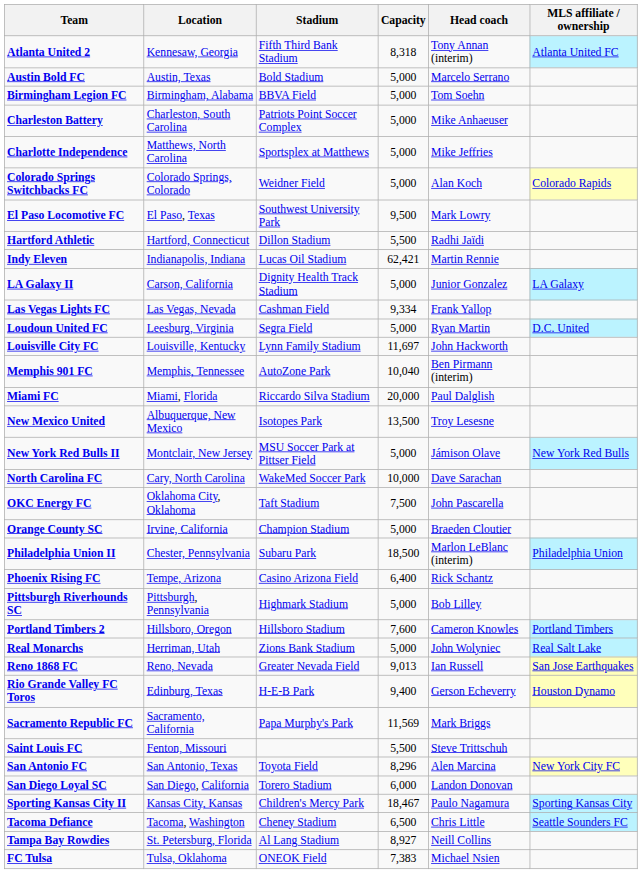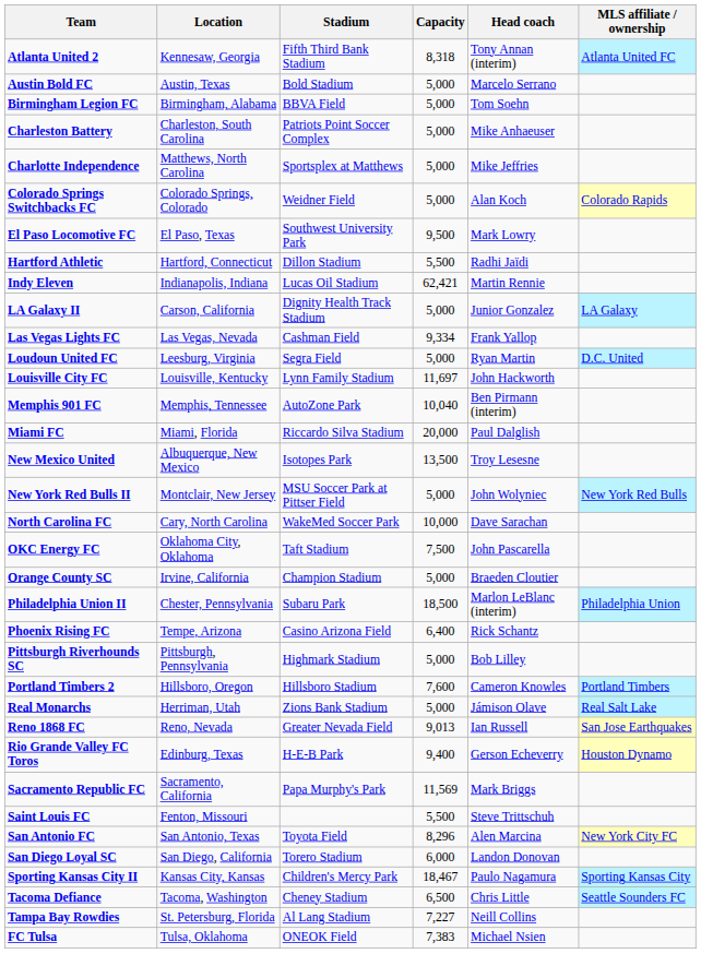 <table class="wikitable sortable" border="1">
 <tr>
 <th>Team</th>
 <th>Location</th>
 <th>Stadium</th>
 <th>Capacity</th>
 <th>Head coach</th>
 <th>MLS affiliate / ownership</th>
 </tr>
 <tr>
 <td><strong><a href='#'>Atlanta United 2</a></strong></td>
 <td><a href='#'>Kennesaw, Georgia</a></td>
 <td><a href='#'>Fifth Third Bank Stadium</a> </td>
 <td style="text-align:center;">8,318</td>
 <td> <a href='#'>Tony Annan</a> (interim)</td>
 <td bgcolor=BBF3FF><a href='#'>Atlanta United FC</a></td>
 </tr>
 <tr>
 <td><strong><a href='#'>Austin Bold FC</a></strong></td>
 <td><a href='#'>Austin, Texas</a></td>
 <td><a href='#'>Bold Stadium</a></td>
 <td style="text-align:center;">5,000</td>
 <td> <a href='#'>Marcelo Serrano</a></td>
 <td></td>
 </tr>
 <tr>
 <td><strong><a href='#'>Birmingham Legion FC</a></strong></td>
 <td><a href='#'>Birmingham, Alabama</a></td>
 <td><a href='#'>BBVA Field</a></td>
 <td style="text-align:center;">5,000</td>
 <td> <a href='#'>Tom Soehn</a></td>
 <td></td>
 </tr>
 <tr>
 <td><strong><a href='#'>Charleston Battery</a></strong></td>
 <td><a href='#'>Charleston, South Carolina</a></td>
 <td><a href='#'>Patriots Point Soccer Complex</a></td>
 <td style="text-align:center;">5,000</td>
 <td> <a href='#'>Mike Anhaeuser</a></td>
 <td></td>
 </tr>
 <tr>
 <td><strong><a href='#'>Charlotte Independence</a></strong></td>
 <td><a href='#'>Matthews, North Carolina</a></td>
 <td><a href='#'>Sportsplex at Matthews</a></td>
 <td style="text-align:center;">5,000</td>
 <td> <a href='#'>Mike Jeffries</a></td>
 <td></td>
 </tr>
 <tr>
 <td><strong><a href='#'>Colorado Springs Switchbacks FC</a></strong></td>
 <td><a href='#'>Colorado Springs, Colorado</a></td>
 <td><a href='#'>Weidner Field</a> </td>
 <td style="text-align:center;">5,000</td>
 <td> <a href='#'>Alan Koch</a></td>
 <td bgcolor=FFFFBB><a href='#'>Colorado Rapids</a></td>
 </tr>
 <tr>
 <td><strong><a href='#'>El Paso Locomotive FC</a></strong></td>
 <td><a href='#'>El Paso</a>, <a href='#'>Texas</a></td>
 <td><a href='#'>Southwest University Park</a> </td>
 <td style="text-align:center;">9,500</td>
 <td> <a href='#'>Mark Lowry</a></td>
 <td></td>
 </tr>
 <tr>
 <td><strong><a href='#'>Hartford Athletic</a></strong></td>
 <td><a href='#'>Hartford, Connecticut</a></td>
 <td><a href='#'>Dillon Stadium</a> </td>
 <td style="text-align:center;">5,500</td>
 <td> <a href='#'>Radhi Jaïdi</a></td>
 <td></td>
 </tr>
 <tr>
 <td><strong><a href='#'>Indy Eleven</a></strong></td>
 <td><a href='#'>Indianapolis, Indiana</a></td>
 <td><a href='#'>Lucas Oil Stadium</a> </td>
 <td style="text-align:center;">62,421</td>
 <td> <a href='#'>Martin Rennie</a></td>
 <td></td>
 </tr>
 <tr>
 <td><strong><a href='#'>LA Galaxy II</a></strong></td>
 <td><a href='#'>Carson, California</a></td>
 <td><a href='#'>Dignity Health Track Stadium</a></td>
 <td style="text-align:center;">5,000</td>
 <td> <a href='#'>Junior Gonzalez</a></td>
 <td bgcolor=BBF3FF><a href='#'>LA Galaxy</a></td>
 </tr>
 <tr>
 <td><strong><a href='#'>Las Vegas Lights FC</a></strong></td>
 <td><a href='#'>Las Vegas, Nevada</a></td>
 <td><a href='#'>Cashman Field</a></td>
 <td style="text-align:center;">9,334</td>
 <td> <a href='#'>Frank Yallop</a></td>
 <td></td>
 </tr>
 <tr>
 <td><strong><a href='#'>Loudoun United FC</a></strong></td>
 <td><a href='#'>Leesburg, Virginia</a></td>
 <td><a href='#'>Segra Field</a></td>
 <td style="text-align:center;">5,000</td>
 <td> <a href='#'>Ryan Martin</a></td>
 <td bgcolor=BBF3FF><a href='#'>D.C. United</a></td>
 </tr>
 <tr>
 <td><strong><a href='#'>Louisville City FC</a></strong></td>
 <td><a href='#'>Louisville, Kentucky</a></td>
 <td><a href='#'>Lynn Family Stadium</a></td>
 <td style="text-align:center;">11,697</td>
 <td> <a href='#'>John Hackworth</a></td>
 <td></td>
 </tr>
 <tr>
 <td><strong><a href='#'>Memphis 901 FC</a></strong></td>
 <td><a href='#'>Memphis, Tennessee</a></td>
 <td><a href='#'>AutoZone Park</a> </td>
 <td style="text-align:center;">10,040</td>
 <td> <a href='#'>Ben Pirmann</a> (interim)</td>
 <td></td>
 </tr>
 <tr>
 <td><strong><a href='#'>Miami FC</a></strong></td>
 <td><a href='#'>Miami</a>, <a href='#'>Florida</a></td>
 <td><a href='#'>Riccardo Silva Stadium</a> </td>
 <td style="text-align:center;">20,000</td>
 <td> <a href='#'>Paul Dalglish</a></td>
 <td></td>
 </tr>
 <tr>
 <td><strong><a href='#'>New Mexico United</a></strong></td>
 <td><a href='#'>Albuquerque, New Mexico</a></td>
 <td><a href='#'>Isotopes Park</a> </td>
 <td style="text-align:center;">13,500</td>
 <td> <a href='#'>Troy Lesesne</a></td>
 <td></td>
 </tr>
 <tr>
 <td><strong><a href='#'>New York Red Bulls II</a></strong></td>
 <td><a href='#'>Montclair, New Jersey</a></td>
 <td><a href='#'>MSU Soccer Park at Pittser Field</a></td>
 <td style="text-align:center;">5,000</td>
-<td> <a href='#'>Jámison Olave</a></td>
+<td> <a href='#'>John Wolyniec</a></td>
 <td bgcolor=BBF3FF><a href='#'>New York Red Bulls</a></td>
 </tr>
 <tr>
 <td><strong><a href='#'>North Carolina FC</a></strong></td>
 <td><a href='#'>Cary, North Carolina</a></td>
 <td><a href='#'>WakeMed Soccer Park</a></td>
 <td style="text-align:center;">10,000</td>
 <td> <a href='#'>Dave Sarachan</a></td>
 <td></td>
 </tr>
 <tr>
 <td><strong><a href='#'>OKC Energy FC</a></strong></td>
 <td><a href='#'>Oklahoma City</a>, <a href='#'>Oklahoma</a></td>
 <td><a href='#'>Taft Stadium</a> </td>
 <td style="text-align:center;">7,500</td>
 <td> <a href='#'>John Pascarella</a></td>
 <td></td>
 </tr>
 <tr>
 <td><strong><a href='#'>Orange County SC</a></strong></td>
 <td><a href='#'>Irvine, California</a></td>
 <td><a href='#'>Champion Stadium</a></td>
 <td style="text-align:center;">5,000</td>
 <td> <a href='#'>Braeden Cloutier</a></td>
 <td></td>
 </tr>
 <tr>
 <td><strong><a href='#'>Philadelphia Union II</a></strong></td>
 <td><a href='#'>Chester, Pennsylvania</a></td>
 <td><a href='#'>Subaru Park</a></td>
 <td style="text-align:center;">18,500</td>
 <td> <a href='#'>Marlon LeBlanc</a> (interim)</td>
 <td bgcolor=BBF3FF><a href='#'>Philadelphia Union</a></td>
 </tr>
 <tr>
 <td><strong><a href='#'>Phoenix Rising FC</a></strong></td>
 <td><a href='#'>Tempe, Arizona</a></td>
 <td><a href='#'>Casino Arizona Field</a></td>
 <td style="text-align:center;">6,400</td>
 <td>  <a href='#'>Rick Schantz</a></td>
 <td></td>
 </tr>
 <tr>
 <td><strong><a href='#'>Pittsburgh Riverhounds SC</a></strong></td>
 <td><a href='#'>Pittsburgh</a>, <a href='#'>Pennsylvania</a></td>
 <td><a href='#'>Highmark Stadium</a></td>
 <td style="text-align:center;">5,000</td>
 <td> <a href='#'>Bob Lilley</a></td>
 <td></td>
 </tr>
 <tr>
 <td><strong><a href='#'>Portland Timbers 2</a></strong></td>
 <td><a href='#'>Hillsboro, Oregon</a></td>
 <td><a href='#'>Hillsboro Stadium</a> </td>
 <td style="text-align:center;">7,600</td>
 <td> <a href='#'>Cameron Knowles</a></td>
 <td bgcolor=BBF3FF><a href='#'>Portland Timbers</a></td>
 </tr>
 <tr>
 <td><strong><a href='#'>Real Monarchs</a></strong></td>
 <td><a href='#'>Herriman, Utah</a></td>
 <td><a href='#'>Zions Bank Stadium</a></td>
 <td style="text-align:center;">5,000</td>
-<td> <a href='#'>John Wolyniec</a></td>
+<td> <a href='#'>Jámison Olave</a></td>
 <td bgcolor=BBF3FF><a href='#'>Real Salt Lake</a></td>
 </tr>
 <tr>
 <td><strong><a href='#'>Reno 1868 FC</a></strong></td>
 <td><a href='#'>Reno, Nevada</a></td>
 <td><a href='#'>Greater Nevada Field</a> </td>
 <td style="text-align:center;">9,013</td>
 <td> <a href='#'>Ian Russell</a></td>
 <td bgcolor=FFFFBB><a href='#'>San Jose Earthquakes</a></td>
 </tr>
 <tr>
 <td><strong><a href='#'>Rio Grande Valley FC Toros</a></strong></td>
 <td><a href='#'>Edinburg, Texas</a></td>
 <td><a href='#'>H-E-B Park</a></td>
 <td style="text-align:center;">9,400</td>
 <td> <a href='#'>Gerson Echeverry</a></td>
 <td bgcolor=FFFFBB><a href='#'>Houston Dynamo</a></td>
 </tr>
 <tr>
 <td><strong><a href='#'>Sacramento Republic FC</a></strong></td>
 <td><a href='#'>Sacramento, California</a></td>
 <td><a href='#'>Papa Murphy's Park</a></td>
 <td style="text-align:center;">11,569</td>
 <td> <a href='#'>Mark Briggs</a></td>
 <td></td>
 </tr>
 <tr>
 <td><strong><a href='#'>Saint Louis FC</a></strong></td>
 <td><a href='#'>Fenton, Missouri</a></td>
 <td></td>
 <td style="text-align:center;">5,500</td>
 <td> <a href='#'>Steve Trittschuh</a></td>
 <td></td>
 </tr>
 <tr>
 <td><strong><a href='#'>San Antonio FC</a></strong></td>
 <td><a href='#'>San Antonio, Texas</a></td>
 <td><a href='#'>Toyota Field</a></td>
 <td style="text-align:center;">8,296</td>
 <td> <a href='#'>Alen Marcina</a></td>
 <td bgcolor=FFFFBB><a href='#'>New York City FC</a></td>
 </tr>
 <tr>
 <td><strong><a href='#'>San Diego Loyal SC</a></strong></td>
 <td><a href='#'>San Diego</a>, <a href='#'>California</a></td>
 <td><a href='#'>Torero Stadium</a> </td>
 <td style="text-align:center;">6,000</td>
 <td> <a href='#'>Landon Donovan</a></td>
 <td></td>
 </tr>
 <tr>
 <td><strong><a href='#'>Sporting Kansas City II</a></strong></td>
 <td><a href='#'>Kansas City, Kansas</a></td>
 <td><a href='#'>Children's Mercy Park</a></td>
 <td style="text-align:center;">18,467</td>
 <td> <a href='#'>Paulo Nagamura</a></td>
 <td bgcolor=BBF3FF><a href='#'>Sporting Kansas City</a></td>
 </tr>
 <tr>
 <td><strong><a href='#'>Tacoma Defiance</a></strong></td>
 <td><a href='#'>Tacoma</a>, <a href='#'>Washington</a></td>
 <td><a href='#'>Cheney Stadium</a> </td>
 <td style="text-align:center;">6,500</td>
 <td> <a href='#'>Chris Little</a></td>
 <td bgcolor=BBF3FF><a href='#'>Seattle Sounders FC</a></td>
 </tr>
 <tr>
 <td><strong><a href='#'>Tampa Bay Rowdies</a></strong></td>
 <td><a href='#'>St. Petersburg, Florida</a></td>
 <td><a href='#'>Al Lang Stadium</a> </td>
-<td style="text-align:center;">8,927</td>
+<td style="text-align:center;">7,227</td>
 <td> <a href='#'>Neill Collins</a></td>
 <td></td>
 </tr>
 <tr>
 <td><strong><a href='#'>FC Tulsa</a></strong></td>
 <td><a href='#'>Tulsa, Oklahoma</a></td>
 <td><a href='#'>ONEOK Field</a> </td>
 <td style="text-align:center;">7,383</td>
 <td> <a href='#'>Michael Nsien</a></td>
 <td></td>
 </tr>
 </table>
